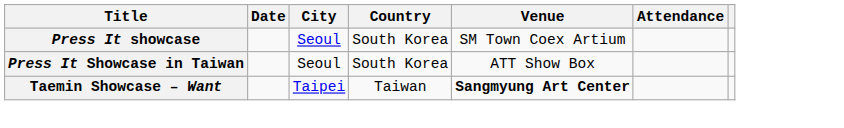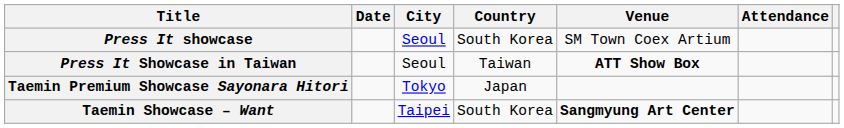 <table class="wikitable sortable plainrowheaders" style="text-align:center;">
 <tr>
 <th scope="col">Title</th>
 <th scope="col">Date</th>
 <th scope="col">City</th>
 <th scope="col">Country</th>
 <th scope="col">Venue</th>
 <th scope="col">Attendance</th>
 <th scope="col" class="unsortable"></th>
 </tr>
 <tr>
 <th scope="row"><em>Press It</em> showcase</th>
 <td></td>
 <td><a href='#'>Seoul</a></td>
 <td>South Korea</td>
 <td>SM Town Coex Artium</td>
 <td></td>
 <td></td>
 </tr>
 <tr>
 <th scope="row"><em>Press It</em> Showcase in Taiwan</th>
 <td></td>
 <td>Seoul</td>
-<td>South Korea</td>
-<td>ATT Show Box</td>
+<td>Taiwan</td>
+<td><strong>ATT Show Box</strong></td>
+<td></td>
+<td></td>
+</tr>
+<tr>
+<th scope="row">Taemin Premium Showcase <em>Sayonara Hitori</em></th>
+<td></td>
+<td><a href='#'>Tokyo</a></td>
+<td>Japan</td>
+<td></td>
 <td></td>
 <td></td>
 </tr>
 <tr>
 <th scope="row">Taemin Showcase – <em>Want</em></th>
 <td></td>
 <td><a href='#'>Taipei</a></td>
-<td>Taiwan</td>
+<td>South Korea</td>
 <td><strong>Sangmyung Art Center</strong></td>
 <td></td>
 <td></td>
 </tr>
 </table>
